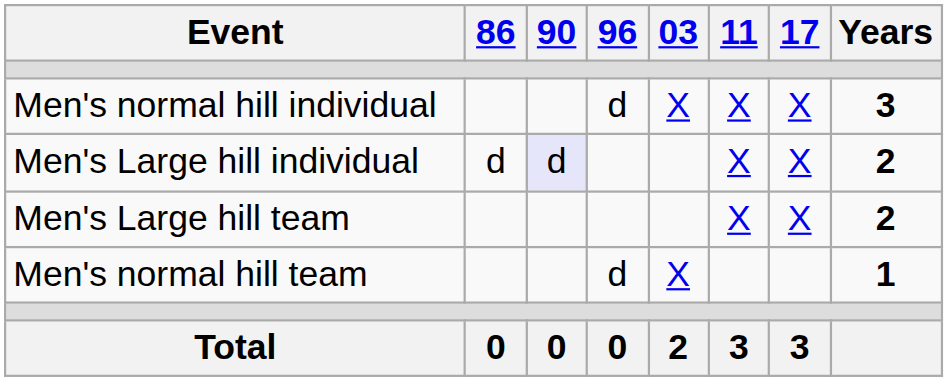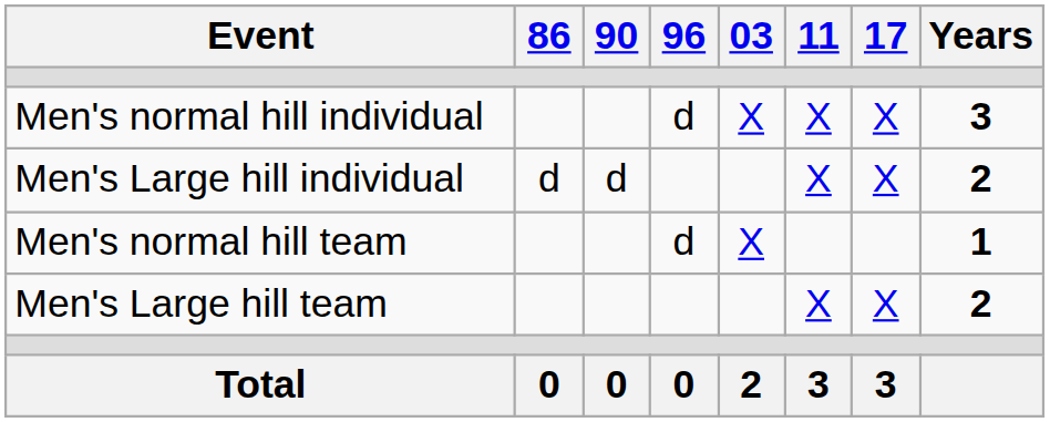 <table class="wikitable" style="text-align:center">
 <tr>
 <th width="200">Event</th>
 <th width=20><a href='#'>86</a></th>
 <th width=20><a href='#'>90</a></th>
 <th width=20><a href='#'>96</a></th>
 <th width=20><a href='#'>03</a></th>
 <th width=20><a href='#'>11</a></th>
 <th width=20><a href='#'>17</a></th>
 <th width=40>Years</th>
 </tr>
 <tr bgcolor=#DDDDDD>
 <td colspan=8></td>
 </tr>
 <tr>
 <td align=left>Men's normal hill individual</td>
 <td></td>
 <td></td>
 <td>d</td>
 <td><a href='#'>X</a></td>
 <td><a href='#'>X</a></td>
 <td><a href='#'>X</a></td>
 <td><strong>3</strong></td>
 </tr>
 <tr>
 <td align=left>Men's Large hill individual</td>
 <td>d</td>
-<td style="background: lavender;">d</td>
-<td></td>
-<td></td>
-<td><a href='#'>X</a></td>
-<td><a href='#'>X</a></td>
-<td><strong>2</strong></td>
-</tr>
-<tr>
-<td align=left>Men's Large hill team</td>
-<td></td>
-<td></td>
+<td>d</td>
 <td></td>
 <td></td>
 <td><a href='#'>X</a></td>
 <td><a href='#'>X</a></td>
 <td><strong>2</strong></td>
 </tr>
 <tr>
 <td align=left>Men's normal hill team</td>
 <td></td>
 <td></td>
 <td>d</td>
 <td><a href='#'>X</a></td>
 <td></td>
 <td></td>
 <td><strong>1</strong></td>
 </tr>
+<tr>
+<td align=left>Men's Large hill team</td>
+<td></td>
+<td></td>
+<td></td>
+<td></td>
+<td><a href='#'>X</a></td>
+<td><a href='#'>X</a></td>
+<td><strong>2</strong></td>
+</tr>
 <tr bgcolor=#DDDDDD>
 <td colspan=8></td>
 </tr>
 <tr>
 <th>Total</th>
 <th>0</th>
 <th>0</th>
 <th>0</th>
 <th>2</th>
 <th>3</th>
 <th>3</th>
 <th></th>
 </tr>
 </table>
